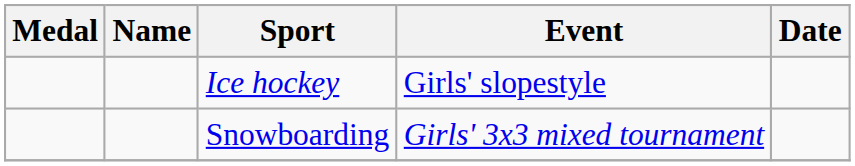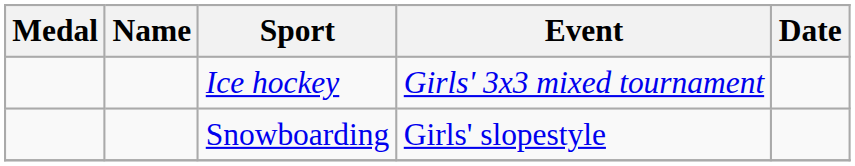 <table class="wikitable sortable" style="font-size: 95%">
 <tr>
 <th>Medal</th>
 <th>Name</th>
 <th>Sport</th>
 <th>Event</th>
 <th>Date</th>
 </tr>
 <tr>
 <td><em></em></td>
 <td><em></em></td>
 <td><em><a href='#'>Ice hockey</a></em></td>
-<td><a href='#'>Girls' slopestyle</a></td>
+<td><em><a href='#'>Girls' 3x3 mixed tournament</a></em></td>
 <td><em></em></td>
 </tr>
 <tr>
 <td></td>
 <td></td>
 <td><a href='#'>Snowboarding</a></td>
-<td><em><a href='#'>Girls' 3x3 mixed tournament</a></em></td>
+<td><a href='#'>Girls' slopestyle</a></td>
 <td></td>
 </tr>
 <tr>
 </tr>
 </table>
